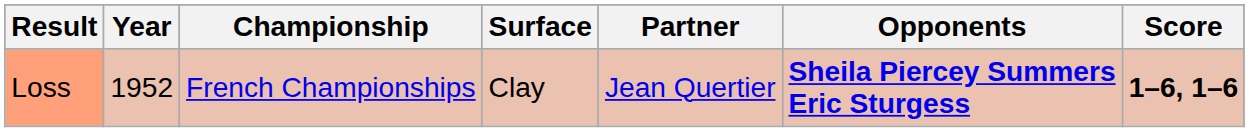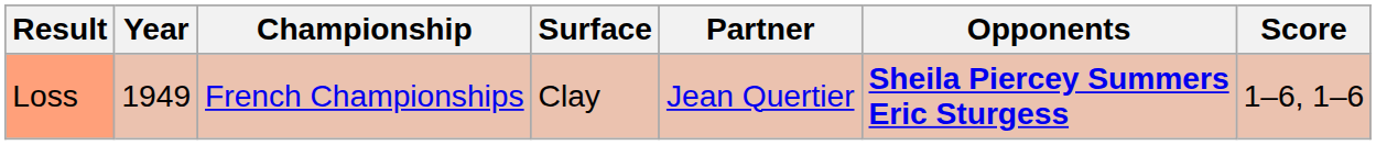 <table class="sortable wikitable">
 <tr>
 <th>Result</th>
 <th>Year</th>
 <th>Championship</th>
 <th>Surface</th>
 <th>Partner</th>
 <th>Opponents</th>
 <th class="unsortable">Score</th>
 </tr>
 <tr style="background:#ebc2af;">
 <td style="background:#ffa07a;">Loss</td>
-<td>1952</td>
+<td>1949</td>
 <td><a href='#'>French Championships</a></td>
 <td>Clay</td>
 <td> <a href='#'>Jean Quertier</a></td>
 <td><strong> <a href='#'>Sheila Piercey Summers</a> <br>   <a href='#'>Eric Sturgess</a></strong></td>
-<td><strong>1–6, 1–6</strong></td>
+<td>1–6, 1–6</td>
 </tr>
 </table>
